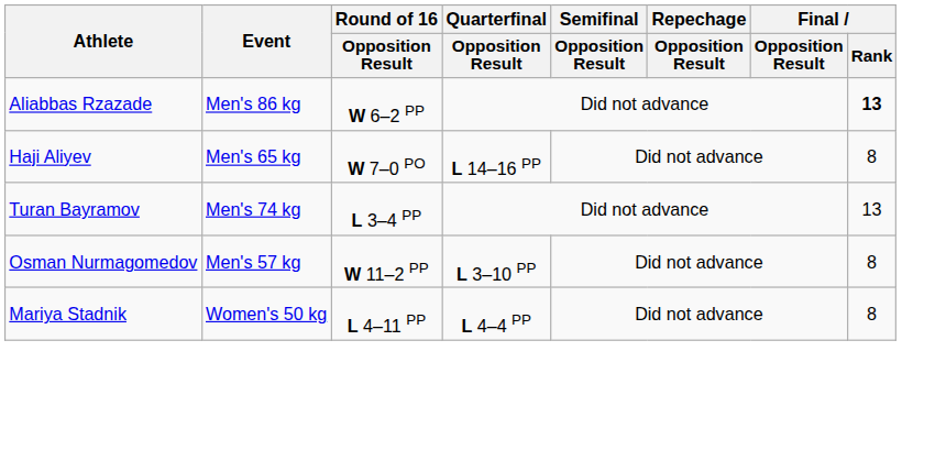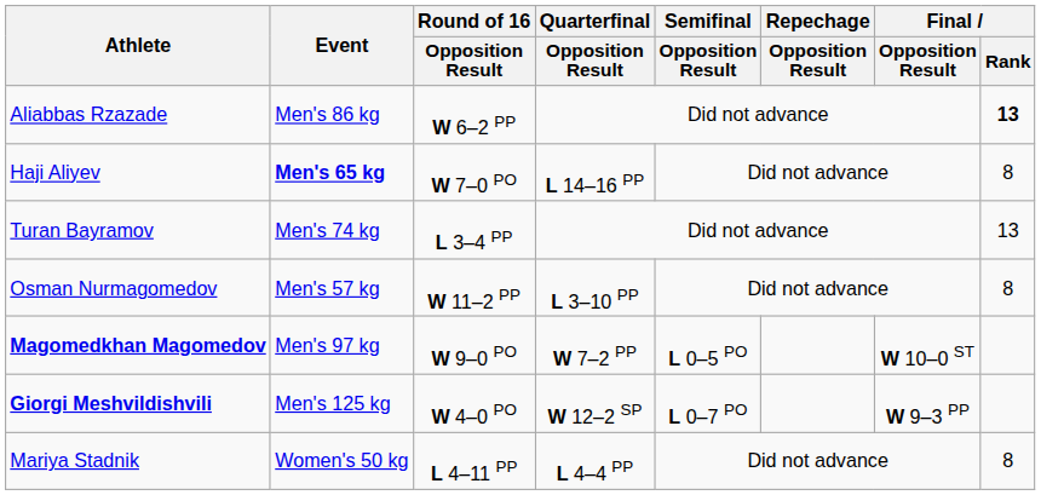 <table class="wikitable" style="font-size:90%">
 <tr>
 <th rowspan=2>Athlete</th>
 <th rowspan=2>Event</th>
 <th>Round of 16</th>
 <th>Quarterfinal</th>
 <th>Semifinal</th>
 <th>Repechage</th>
 <th colspan=2>Final / </th>
 </tr>
 <tr style="font-size: 95%">
 <th>Opposition<br>Result</th>
 <th>Opposition<br>Result</th>
 <th>Opposition<br>Result</th>
 <th>Opposition<br>Result</th>
 <th>Opposition<br>Result</th>
 <th>Rank</th>
 </tr>
 <tr align=center>
 <td align=left><a href='#'>Aliabbas Rzazade</a></td>
 <td align=left><a href='#'>Men's 86 kg</a></td>
 <td><br><strong>W</strong> 6–2 <sup>PP</sup></td>
 <td colspan=4>Did not advance</td>
 <td><strong>13</strong></td>
 </tr>
 <tr align=center>
 <td align=left><a href='#'>Haji Aliyev</a></td>
-<td align=left><a href='#'>Men's 65 kg</a></td>
+<td align=left><strong><a href='#'>Men's 65 kg</a></strong></td>
 <td><br><strong>W</strong> 7–0 <sup>PO</sup></td>
 <td><br><strong>L</strong> 14–16 <sup>PP</sup></td>
 <td colspan=3>Did not advance</td>
 <td>8</td>
 </tr>
 <tr align=center>
 <td align=left><a href='#'>Turan Bayramov</a></td>
 <td align=left><a href='#'>Men's 74 kg</a></td>
 <td><br><strong>L</strong> 3–4 <sup>PP</sup></td>
 <td colspan=4>Did not advance</td>
 <td>13</td>
 </tr>
 <tr align=center>
 <td align=left><a href='#'>Osman Nurmagomedov</a></td>
 <td align=left><a href='#'>Men's 57 kg</a></td>
 <td><br><strong>W</strong> 11–2 <sup>PP</sup></td>
 <td><br><strong>L</strong> 3–10 <sup>PP</sup></td>
 <td colspan=3>Did not advance</td>
 <td>8</td>
 </tr>
 <tr align=center>
+<td align=left><strong><a href='#'>Magomedkhan Magomedov</a></strong></td>
+<td align=left><a href='#'>Men's 97 kg</a></td>
+<td><br><strong>W</strong> 9–0 <sup>PO</sup></td>
+<td><br><strong>W</strong> 7–2 <sup>PP</sup></td>
+<td><br><strong>L</strong> 0–5 <sup>PO</sup></td>
+<td></td>
+<td><br><strong>W</strong> 10–0 <sup>ST</sup></td>
+<td></td>
+</tr>
+<tr align=center>
+<td align=left><strong><a href='#'>Giorgi Meshvildishvili</a></strong></td>
+<td align=left><a href='#'>Men's 125 kg</a></td>
+<td><br><strong>W</strong> 4–0 <sup>PO</sup></td>
+<td><br><strong>W</strong> 12–2 <sup>SP</sup></td>
+<td><br><strong>L</strong> 0–7 <sup>PO</sup></td>
+<td></td>
+<td><br><strong>W</strong> 9–3 <sup>PP</sup></td>
+<td></td>
+</tr>
+<tr align=center>
 <td align=left><a href='#'>Mariya Stadnik</a></td>
 <td align=left><a href='#'>Women's 50 kg</a></td>
 <td><br><strong>L</strong> 4–11 <sup>PP</sup></td>
 <td><br><strong>L</strong> 4–4 <sup>PP</sup></td>
 <td colspan=3>Did not advance</td>
 <td>8</td>
 </tr>
 </table>
